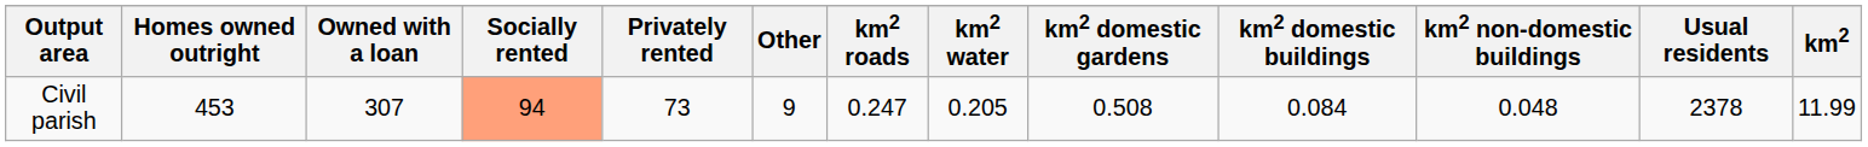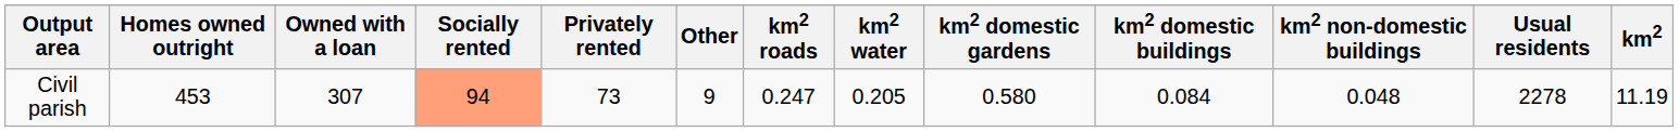 <table class="wikitable">
 <tr>
 </tr>
 <tr>
 <th>Output area</th>
 <th>Homes owned outright</th>
 <th>Owned with a loan</th>
 <th>Socially rented</th>
 <th>Privately rented</th>
 <th>Other</th>
 <th>km<sup>2</sup> roads</th>
 <th>km<sup>2</sup> water</th>
 <th>km<sup>2</sup>  domestic gardens</th>
 <th>km<sup>2</sup> domestic buildings</th>
 <th>km<sup>2</sup> non-domestic buildings</th>
 <th>Usual residents</th>
 <th>km<sup>2</sup></th>
 </tr>
 <tr align=center>
 <td>Civil parish</td>
 <td>453</td>
 <td>307</td>
 <td style="background: lightsalmon;">94</td>
 <td>73</td>
 <td>9</td>
 <td>0.247</td>
 <td>0.205</td>
-<td>0.508</td>
+<td>0.580</td>
 <td>0.084</td>
 <td>0.048</td>
-<td>2378</td>
-<td>11.99</td>
+<td>2278</td>
+<td>11.19</td>
 </tr>
 </table>
